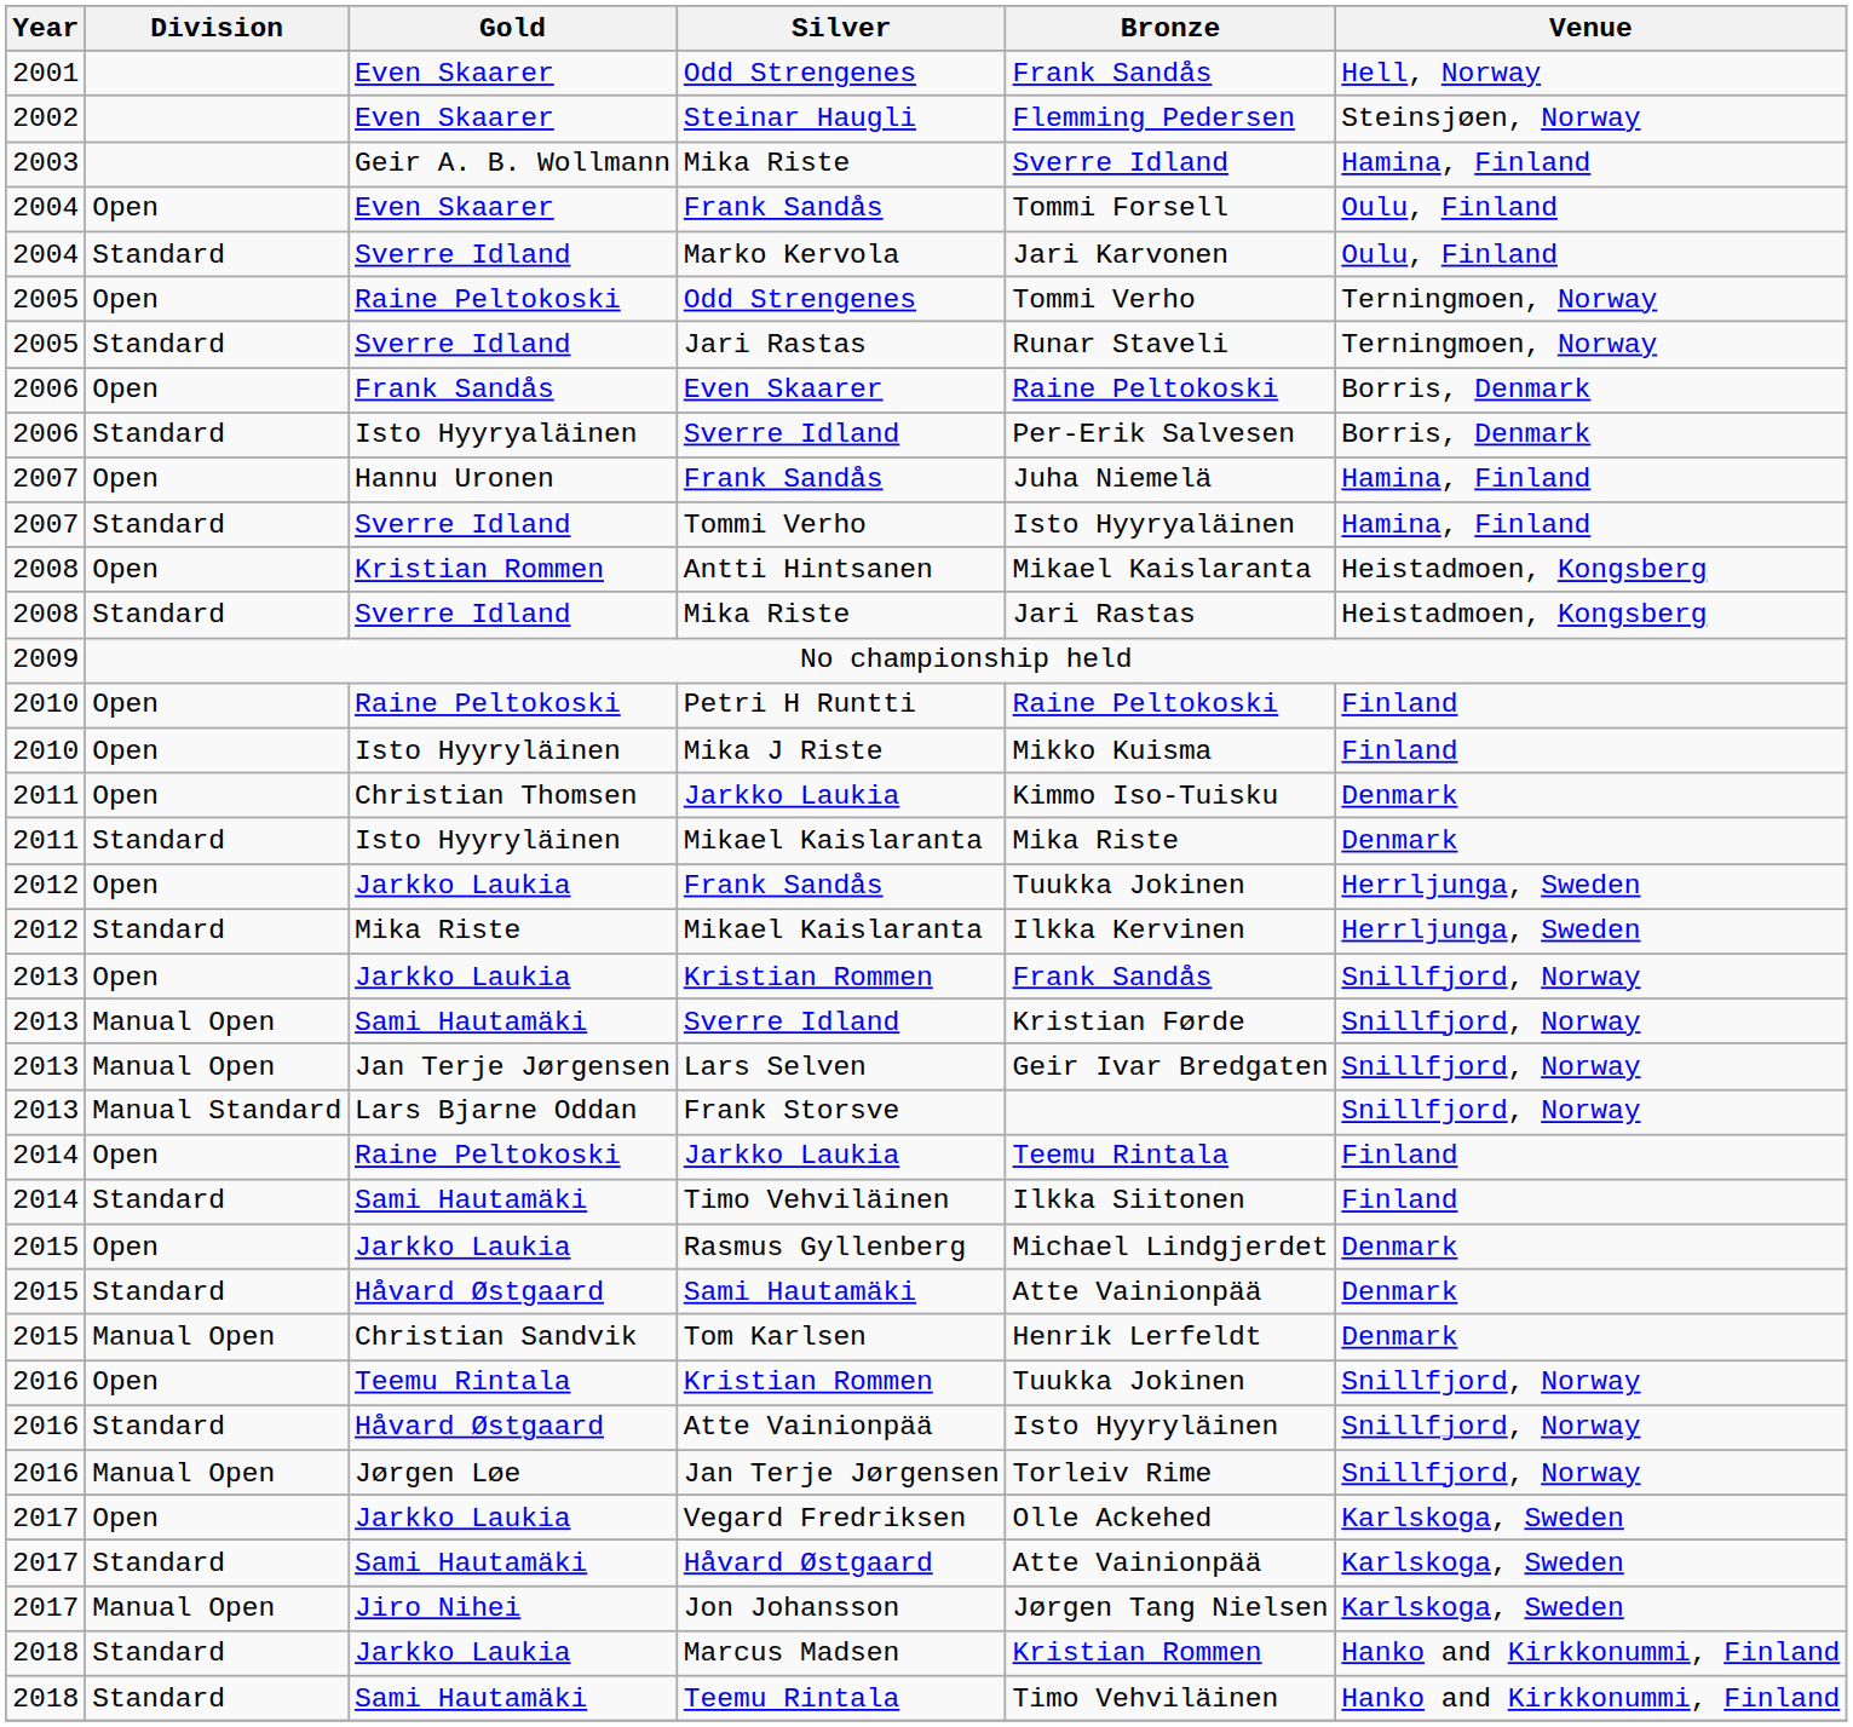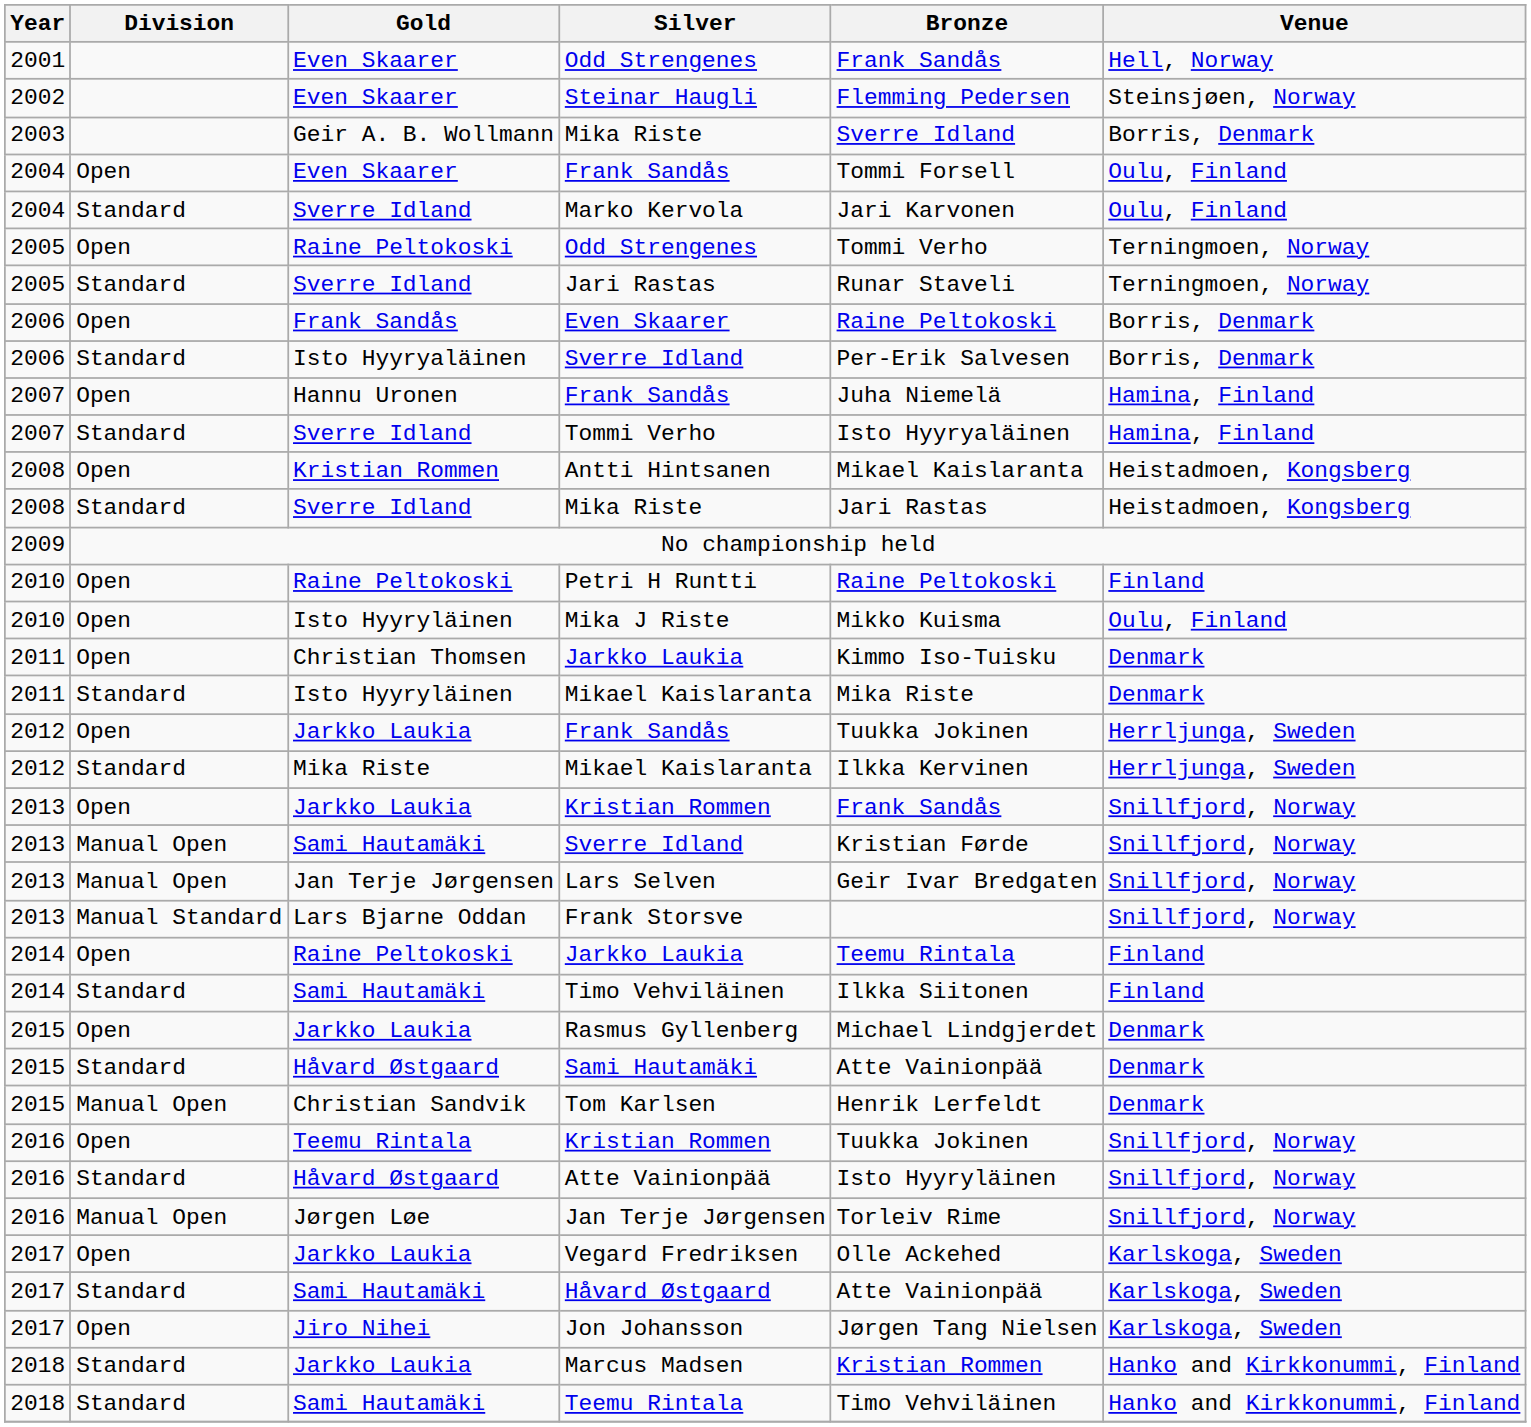 <table class="wikitable sortable" style="text-align: left;">
 <tr>
 <th>Year</th>
 <th>Division</th>
 <th> Gold</th>
 <th> Silver</th>
 <th> Bronze</th>
 <th>Venue</th>
 </tr>
 <tr>
 <td>2001</td>
 <td></td>
 <td> <a href='#'>Even Skaarer</a></td>
 <td> <a href='#'>Odd Strengenes</a></td>
 <td> <a href='#'>Frank Sandås</a></td>
 <td><a href='#'>Hell</a>, <a href='#'>Norway</a></td>
 </tr>
 <tr>
 <td>2002</td>
 <td></td>
 <td> <a href='#'>Even Skaarer</a></td>
 <td> <a href='#'>Steinar Haugli</a></td>
 <td> <a href='#'>Flemming Pedersen</a></td>
 <td>Steinsjøen, <a href='#'>Norway</a></td>
 </tr>
 <tr>
 <td>2003</td>
 <td></td>
 <td> Geir A. B. Wollmann</td>
 <td> Mika Riste</td>
 <td> <a href='#'>Sverre Idland</a></td>
-<td><a href='#'>Hamina</a>, <a href='#'>Finland</a></td>
+<td>Borris, <a href='#'>Denmark</a></td>
 </tr>
 <tr>
 <td>2004</td>
 <td>Open</td>
 <td> <a href='#'>Even Skaarer</a></td>
 <td> <a href='#'>Frank Sandås</a></td>
 <td> Tommi Forsell</td>
 <td><a href='#'>Oulu</a>, <a href='#'>Finland</a></td>
 </tr>
 <tr>
 <td>2004</td>
 <td>Standard</td>
 <td> <a href='#'>Sverre Idland</a></td>
 <td> Marko Kervola</td>
 <td> Jari Karvonen</td>
 <td><a href='#'>Oulu</a>, <a href='#'>Finland</a></td>
 </tr>
 <tr>
 <td>2005</td>
 <td>Open</td>
 <td> <a href='#'>Raine Peltokoski</a></td>
 <td> <a href='#'>Odd Strengenes</a></td>
 <td> Tommi Verho</td>
 <td>Terningmoen, <a href='#'>Norway</a></td>
 </tr>
 <tr>
 <td>2005</td>
 <td>Standard</td>
 <td> <a href='#'>Sverre Idland</a></td>
 <td> Jari Rastas</td>
 <td> Runar Staveli</td>
 <td>Terningmoen, <a href='#'>Norway</a></td>
 </tr>
 <tr>
 <td>2006</td>
 <td>Open</td>
 <td> <a href='#'>Frank Sandås</a></td>
 <td> <a href='#'>Even Skaarer</a></td>
 <td> <a href='#'>Raine Peltokoski</a></td>
 <td>Borris, <a href='#'>Denmark</a></td>
 </tr>
 <tr>
 <td>2006</td>
 <td>Standard</td>
 <td> Isto Hyyryaläinen</td>
 <td> <a href='#'>Sverre Idland</a></td>
 <td> Per-Erik Salvesen</td>
 <td>Borris, <a href='#'>Denmark</a></td>
 </tr>
 <tr>
 <td>2007</td>
 <td>Open</td>
 <td> Hannu Uronen</td>
 <td> <a href='#'>Frank Sandås</a></td>
 <td> Juha Niemelä</td>
 <td><a href='#'>Hamina</a>, <a href='#'>Finland</a></td>
 </tr>
 <tr>
 <td>2007</td>
 <td>Standard</td>
 <td> <a href='#'>Sverre Idland</a></td>
 <td> Tommi Verho</td>
 <td> Isto Hyyryaläinen</td>
 <td><a href='#'>Hamina</a>, <a href='#'>Finland</a></td>
 </tr>
 <tr>
 <td>2008</td>
 <td>Open</td>
 <td> <a href='#'>Kristian Rommen</a></td>
 <td> Antti Hintsanen</td>
 <td> Mikael Kaislaranta</td>
 <td>Heistadmoen, <a href='#'>Kongsberg</a></td>
 </tr>
 <tr>
 <td>2008</td>
 <td>Standard</td>
 <td> <a href='#'>Sverre Idland</a></td>
 <td> Mika Riste</td>
 <td> Jari Rastas</td>
 <td>Heistadmoen, <a href='#'>Kongsberg</a></td>
 </tr>
 <tr>
 <td>2009</td>
 <td colspan="5" style="text-align:center">No championship held</td>
 </tr>
 <tr>
 <td>2010</td>
 <td>Open</td>
 <td> <a href='#'>Raine Peltokoski</a></td>
 <td> Petri H Runtti</td>
 <td> <a href='#'>Raine Peltokoski</a></td>
 <td><a href='#'>Finland</a></td>
 </tr>
 <tr>
 <td>2010</td>
 <td>Open</td>
 <td> Isto Hyyryläinen</td>
 <td> Mika J Riste</td>
 <td> Mikko Kuisma</td>
-<td><a href='#'>Finland</a></td>
+<td><a href='#'>Oulu</a>, <a href='#'>Finland</a></td>
 </tr>
 <tr>
 <td>2011</td>
 <td>Open</td>
 <td> Christian Thomsen</td>
 <td> <a href='#'>Jarkko Laukia</a></td>
 <td> Kimmo Iso-Tuisku</td>
 <td><a href='#'>Denmark</a></td>
 </tr>
 <tr>
 <td>2011</td>
 <td>Standard</td>
 <td> Isto Hyyryläinen</td>
 <td> Mikael Kaislaranta</td>
 <td> Mika Riste</td>
 <td><a href='#'>Denmark</a></td>
 </tr>
 <tr>
 <td>2012</td>
 <td>Open</td>
 <td> <a href='#'>Jarkko Laukia</a></td>
 <td> <a href='#'>Frank Sandås</a></td>
 <td> Tuukka Jokinen</td>
 <td><a href='#'>Herrljunga</a>, <a href='#'>Sweden</a></td>
 </tr>
 <tr>
 <td>2012</td>
 <td>Standard</td>
 <td> Mika Riste</td>
 <td> Mikael Kaislaranta</td>
 <td> Ilkka Kervinen</td>
 <td><a href='#'>Herrljunga</a>, <a href='#'>Sweden</a></td>
 </tr>
 <tr>
 <td>2013</td>
 <td>Open</td>
 <td> <a href='#'>Jarkko Laukia</a></td>
 <td> <a href='#'>Kristian Rommen</a></td>
 <td> <a href='#'>Frank Sandås</a></td>
 <td><a href='#'>Snillfjord</a>, <a href='#'>Norway</a></td>
 </tr>
 <tr>
 <td>2013</td>
 <td>Manual Open</td>
 <td> <a href='#'>Sami Hautamäki</a></td>
 <td> <a href='#'>Sverre Idland</a></td>
 <td> Kristian Førde</td>
 <td><a href='#'>Snillfjord</a>, <a href='#'>Norway</a></td>
 </tr>
 <tr>
 <td>2013</td>
 <td>Manual Open</td>
 <td> Jan Terje Jørgensen</td>
 <td> Lars Selven</td>
 <td> Geir Ivar Bredgaten</td>
 <td><a href='#'>Snillfjord</a>, <a href='#'>Norway</a></td>
 </tr>
 <tr>
 <td>2013</td>
 <td>Manual Standard</td>
 <td> Lars Bjarne Oddan</td>
 <td> Frank Storsve</td>
 <td></td>
 <td><a href='#'>Snillfjord</a>, <a href='#'>Norway</a></td>
 </tr>
 <tr>
 <td>2014</td>
 <td>Open</td>
 <td> <a href='#'>Raine Peltokoski</a></td>
 <td> <a href='#'>Jarkko Laukia</a></td>
 <td> <a href='#'>Teemu Rintala</a></td>
 <td><a href='#'>Finland</a></td>
 </tr>
 <tr>
 <td>2014</td>
 <td>Standard</td>
 <td> <a href='#'>Sami Hautamäki</a></td>
 <td> Timo Vehviläinen</td>
 <td> Ilkka Siitonen</td>
 <td><a href='#'>Finland</a></td>
 </tr>
 <tr>
 <td>2015</td>
 <td>Open</td>
 <td> <a href='#'>Jarkko Laukia</a></td>
 <td> Rasmus Gyllenberg</td>
 <td> Michael Lindgjerdet</td>
 <td><a href='#'>Denmark</a></td>
 </tr>
 <tr>
 <td>2015</td>
 <td>Standard</td>
 <td> <a href='#'>Håvard Østgaard</a></td>
 <td> <a href='#'>Sami Hautamäki</a></td>
 <td> Atte Vainionpää</td>
 <td><a href='#'>Denmark</a></td>
 </tr>
 <tr>
 <td>2015</td>
 <td>Manual Open</td>
 <td> Christian Sandvik</td>
 <td> Tom Karlsen</td>
 <td> Henrik Lerfeldt</td>
 <td><a href='#'>Denmark</a></td>
 </tr>
 <tr>
 <td>2016</td>
 <td>Open</td>
 <td> <a href='#'>Teemu Rintala</a></td>
 <td> <a href='#'>Kristian Rommen</a></td>
 <td> Tuukka Jokinen</td>
 <td><a href='#'>Snillfjord</a>, <a href='#'>Norway</a></td>
 </tr>
 <tr>
 <td>2016</td>
 <td>Standard</td>
 <td> <a href='#'>Håvard Østgaard</a></td>
 <td> Atte Vainionpää</td>
 <td> Isto Hyyryläinen</td>
 <td><a href='#'>Snillfjord</a>, <a href='#'>Norway</a></td>
 </tr>
 <tr>
 <td>2016</td>
 <td>Manual Open</td>
 <td> Jørgen Løe</td>
 <td> Jan Terje Jørgensen</td>
 <td> Torleiv Rime</td>
 <td><a href='#'>Snillfjord</a>, <a href='#'>Norway</a></td>
 </tr>
 <tr>
 <td>2017</td>
 <td>Open</td>
 <td> <a href='#'>Jarkko Laukia</a></td>
 <td> Vegard Fredriksen</td>
 <td> Olle Ackehed</td>
 <td><a href='#'>Karlskoga</a>, <a href='#'>Sweden</a></td>
 </tr>
 <tr>
 <td>2017</td>
 <td>Standard</td>
 <td> <a href='#'>Sami Hautamäki</a></td>
 <td> <a href='#'>Håvard Østgaard</a></td>
 <td> Atte Vainionpää</td>
 <td><a href='#'>Karlskoga</a>, <a href='#'>Sweden</a></td>
 </tr>
 <tr>
 <td>2017</td>
-<td>Manual Open</td>
+<td>Open</td>
 <td> <a href='#'>Jiro Nihei</a></td>
 <td> Jon Johansson</td>
 <td> Jørgen Tang Nielsen</td>
 <td><a href='#'>Karlskoga</a>, <a href='#'>Sweden</a></td>
 </tr>
 <tr>
 <td>2018</td>
 <td>Standard</td>
 <td> <a href='#'>Jarkko Laukia</a></td>
 <td> Marcus Madsen</td>
 <td> <a href='#'>Kristian Rommen</a></td>
 <td><a href='#'>Hanko</a> and <a href='#'>Kirkkonummi</a>, <a href='#'>Finland</a></td>
 </tr>
 <tr>
 <td>2018</td>
 <td>Standard</td>
 <td> <a href='#'>Sami Hautamäki</a></td>
 <td> <a href='#'>Teemu Rintala</a></td>
 <td> Timo Vehviläinen</td>
 <td><a href='#'>Hanko</a> and <a href='#'>Kirkkonummi</a>, <a href='#'>Finland</a></td>
 </tr>
 <tr>
 </tr>
 </table>
